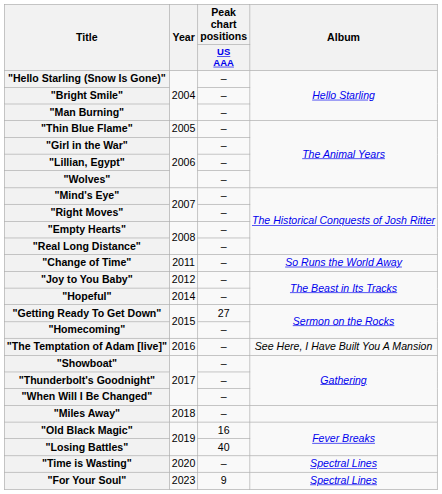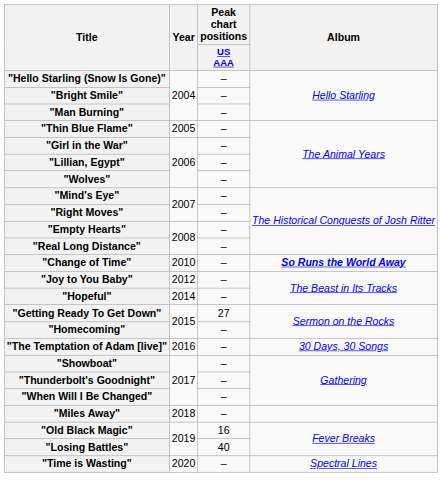 <table class="wikitable plainrowheaders" style="text-align:center;">
 <tr>
 <th scope="col" rowspan="2">Title</th>
 <th scope="col" rowspan="2">Year</th>
 <th colspan="1">Peak chart positions</th>
 <th scope="col" rowspan="2">Album</th>
 </tr>
 <tr>
 <th scope="col" style="width:3em;font-size:90%;"><a href='#'>US<br>AAA</a><br></th>
 </tr>
 <tr>
 <th scope="row">"Hello Starling (Snow Is Gone)"</th>
 <td rowspan="3">2004</td>
 <td>–</td>
 <td rowspan="3"><em><a href='#'>Hello Starling</a></em></td>
 </tr>
 <tr>
 <th scope="row">"Bright Smile"</th>
 <td>–</td>
 </tr>
 <tr>
 <th scope="row">"Man Burning"</th>
 <td>–</td>
 </tr>
 <tr>
 <th scope="row">"Thin Blue Flame"</th>
 <td rowspan="1">2005</td>
 <td>–</td>
 <td rowspan="4"><em><a href='#'>The Animal Years</a></em></td>
 </tr>
 <tr>
 <th scope="row">"Girl in the War"</th>
 <td rowspan="3">2006</td>
 <td>–</td>
 </tr>
 <tr>
 <th scope="row">"Lillian, Egypt"</th>
 <td>–</td>
 </tr>
 <tr>
 <th scope="row">"Wolves"</th>
 <td>–</td>
 </tr>
 <tr>
 <th scope="row">"Mind's Eye"</th>
 <td rowspan="2">2007</td>
 <td>–</td>
 <td rowspan="4"><em><a href='#'>The Historical Conquests of Josh Ritter</a></em></td>
 </tr>
 <tr>
 <th scope="row">"Right Moves"</th>
 <td>–</td>
 </tr>
 <tr>
 <th scope="row">"Empty Hearts"</th>
 <td rowspan="2">2008</td>
 <td>–</td>
 </tr>
 <tr>
 <th scope="row">"Real Long Distance"</th>
 <td>–</td>
 </tr>
 <tr>
 <th scope="row">"Change of Time"</th>
-<td rowspan="1">2011</td>
+<td rowspan="1">2010</td>
 <td>–</td>
-<td rowspan="1"><em><a href='#'>So Runs the World Away</a></em></td>
+<td rowspan="1"><strong><em><a href='#'>So Runs the World Away</a></em></strong></td>
 </tr>
 <tr>
 <th scope="row">"Joy to You Baby"</th>
 <td rowspan="1">2012</td>
 <td>–</td>
 <td rowspan="2"><em><a href='#'>The Beast in Its Tracks</a></em></td>
 </tr>
 <tr>
 <th scope="row">"Hopeful"</th>
 <td rowspan="1">2014</td>
 <td>–</td>
 </tr>
 <tr>
 <th scope="row">"Getting Ready To Get Down"</th>
 <td rowspan="2">2015</td>
 <td>27</td>
 <td rowspan="2"><em><a href='#'>Sermon on the Rocks</a></em></td>
 </tr>
 <tr>
 <th scope="row">"Homecoming"</th>
 <td>–</td>
 </tr>
 <tr>
 <th scope="row">"The Temptation of Adam [live]"</th>
 <td rowspan="1">2016</td>
 <td>–</td>
-<td rowspan="1"><em>See Here, I Have Built You A Mansion</em></td>
+<td rowspan="1"><em><a href='#'>30 Days, 30 Songs</a></em></td>
 </tr>
 <tr>
 <th scope="row">"Showboat"</th>
 <td rowspan="3">2017</td>
 <td>–</td>
 <td rowspan="3"><em><a href='#'>Gathering</a></em></td>
 </tr>
 <tr>
 <th scope="row">"Thunderbolt's Goodnight"</th>
 <td>–</td>
 </tr>
 <tr>
 <th scope="row">"When Will I Be Changed"</th>
 <td>–</td>
 </tr>
 <tr>
 <th scope="row">"Miles Away"</th>
 <td rowspan="1">2018</td>
 <td>–</td>
 <td></td>
 </tr>
 <tr>
 <th scope="row">"Old Black Magic"</th>
 <td rowspan="2">2019</td>
 <td>16</td>
 <td rowspan="2"><em><a href='#'>Fever Breaks</a></em></td>
 </tr>
 <tr>
 <th scope="row">"Losing Battles"</th>
 <td>40</td>
 </tr>
 <tr>
 <th scope="row">"Time is Wasting"</th>
 <td rowspan="1">2020</td>
 <td>–</td>
 <td rowspan="1"><em><a href='#'>Spectral Lines</a></em></td>
 </tr>
-<tr>
-<th scope="row">"For Your Soul"</th>
-<td rowspan="1">2023</td>
-<td>9</td>
-<td rowspan="1"><em><a href='#'>Spectral Lines</a></em></td>
-</tr>
 </table>
